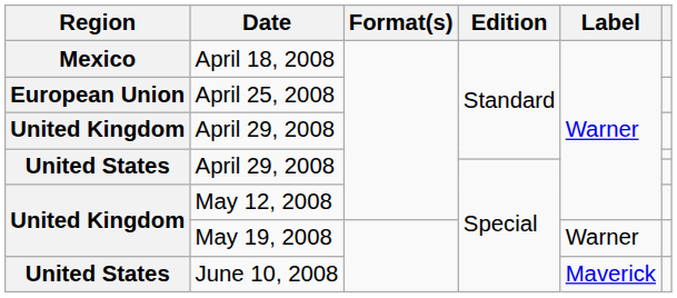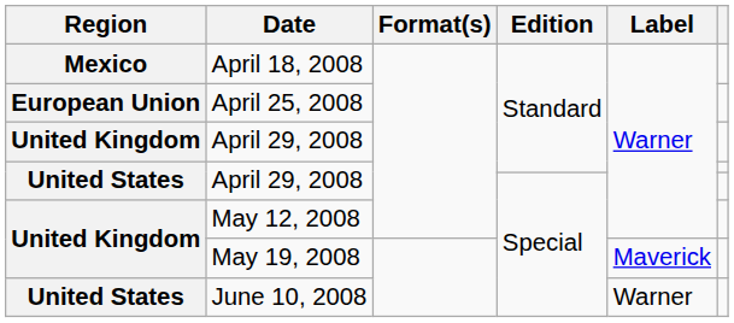 <table class="wikitable plainrowheaders">
 <tr>
 <th scope="col">Region</th>
 <th scope="col">Date</th>
 <th scope="col">Format(s)</th>
 <th scope="col">Edition</th>
 <th scope="col">Label</th>
 <th scope="col"></th>
 </tr>
 <tr>
 <th scope="row">Mexico</th>
 <td>April 18, 2008</td>
 <td rowspan="6"></td>
 <td rowspan="4">Standard</td>
 <td rowspan="6"><a href='#'>Warner</a></td>
 <td style="text-align:center;"></td>
 </tr>
 <tr>
 <th scope="row">European Union</th>
 <td>April 25, 2008</td>
 <td style="text-align:center;"></td>
 </tr>
 <tr>
 <th scope="row">United Kingdom</th>
 <td>April 29, 2008</td>
 <td style="text-align:center;"></td>
 </tr>
 <tr>
 <th scope="row" rowspan="2">United States</th>
 <td rowspan="2">April 29, 2008</td>
 <td style="text-align:center;"></td>
 </tr>
 <tr>
 <td rowspan="4">Special</td>
 <td style="text-align:center;"></td>
 </tr>
 <tr>
 <th scope="row" rowspan="2">United Kingdom</th>
 <td>May 12, 2008</td>
 <td style="text-align:center;"></td>
 </tr>
 <tr>
 <td>May 19, 2008</td>
 <td rowspan="2"></td>
-<td>Warner</td>
+<td><a href='#'>Maverick</a></td>
 <td style="text-align:center;"></td>
 </tr>
 <tr>
 <th scope="row">United States</th>
 <td>June 10, 2008</td>
-<td><a href='#'>Maverick</a></td>
+<td>Warner</td>
 <td style="text-align:center;"></td>
 </tr>
 </table>
